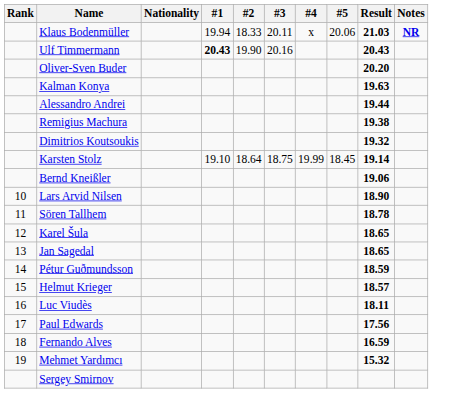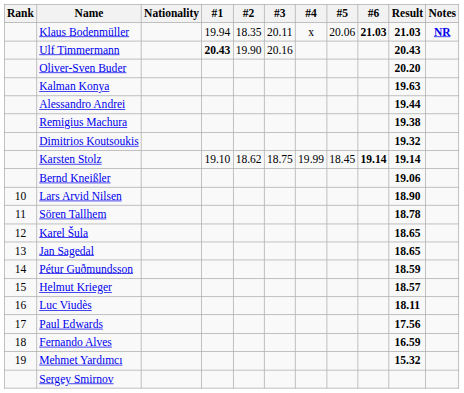 <table class="wikitable sortable" style="text-align:center">
 <tr>
 <th>Rank</th>
 <th>Name</th>
 <th>Nationality</th>
 <th>#1</th>
 <th>#2</th>
 <th>#3</th>
 <th>#4</th>
 <th>#5</th>
+<th>#6</th>
 <th>Result</th>
 <th>Notes</th>
 </tr>
 <tr>
 <td></td>
 <td align="left"><a href='#'>Klaus Bodenmüller</a></td>
 <td align=left></td>
 <td>19.94</td>
-<td>18.33</td>
+<td>18.35</td>
 <td>20.11</td>
 <td>x</td>
 <td>20.06</td>
+<td><strong>21.03</strong></td>
 <td><strong>21.03</strong></td>
 <td><strong><a href='#'>NR</a></strong></td>
 </tr>
 <tr>
 <td></td>
 <td align="left"><a href='#'>Ulf Timmermann</a></td>
 <td align=left></td>
 <td><strong>20.43</strong></td>
 <td>19.90</td>
 <td>20.16</td>
 <td></td>
 <td></td>
+<td></td>
 <td><strong>20.43</strong></td>
 <td></td>
 </tr>
 <tr>
 <td></td>
 <td align="left"><a href='#'>Oliver-Sven Buder</a></td>
 <td align=left></td>
+<td></td>
 <td></td>
 <td></td>
 <td></td>
 <td></td>
 <td></td>
 <td><strong>20.20</strong></td>
 <td></td>
 </tr>
 <tr>
 <td></td>
 <td align="left"><a href='#'>Kalman Konya</a></td>
 <td align=left></td>
 <td></td>
 <td></td>
 <td></td>
 <td></td>
 <td></td>
+<td></td>
 <td><strong>19.63</strong></td>
 <td></td>
 </tr>
 <tr>
 <td></td>
 <td align="left"><a href='#'>Alessandro Andrei</a></td>
 <td align=left></td>
+<td></td>
 <td></td>
 <td></td>
 <td></td>
 <td></td>
 <td></td>
 <td><strong>19.44</strong></td>
 <td></td>
 </tr>
 <tr>
 <td></td>
 <td align="left"><a href='#'>Remigius Machura</a></td>
 <td align=left></td>
 <td></td>
 <td></td>
 <td></td>
 <td></td>
 <td></td>
+<td></td>
 <td><strong>19.38</strong></td>
 <td></td>
 </tr>
 <tr>
 <td></td>
 <td align="left"><a href='#'>Dimitrios Koutsoukis</a></td>
 <td align=left></td>
+<td></td>
 <td></td>
 <td></td>
 <td></td>
 <td></td>
 <td></td>
 <td><strong>19.32</strong></td>
 <td></td>
 </tr>
 <tr>
 <td></td>
 <td align="left"><a href='#'>Karsten Stolz</a></td>
 <td align=left></td>
 <td>19.10</td>
-<td>18.64</td>
+<td>18.62</td>
 <td>18.75</td>
 <td>19.99</td>
 <td>18.45</td>
+<td><strong>19.14</strong></td>
 <td><strong>19.14</strong></td>
 <td></td>
 </tr>
 <tr>
 <td></td>
 <td align="left"><a href='#'>Bernd Kneißler</a></td>
 <td align=left></td>
+<td></td>
 <td></td>
 <td></td>
 <td></td>
 <td></td>
 <td></td>
 <td><strong>19.06</strong></td>
 <td></td>
 </tr>
 <tr>
 <td>10</td>
 <td align="left"><a href='#'>Lars Arvid Nilsen</a></td>
 <td align=left></td>
 <td></td>
 <td></td>
 <td></td>
 <td></td>
 <td></td>
+<td></td>
 <td><strong>18.90</strong></td>
 <td></td>
 </tr>
 <tr>
 <td>11</td>
 <td align="left"><a href='#'>Sören Tallhem</a></td>
 <td align=left></td>
+<td></td>
 <td></td>
 <td></td>
 <td></td>
 <td></td>
 <td></td>
 <td><strong>18.78</strong></td>
 <td></td>
 </tr>
 <tr>
 <td>12</td>
 <td align="left"><a href='#'>Karel Šula</a></td>
 <td align=left></td>
 <td></td>
 <td></td>
 <td></td>
 <td></td>
 <td></td>
+<td></td>
 <td><strong>18.65</strong></td>
 <td></td>
 </tr>
 <tr>
 <td>13</td>
 <td align="left"><a href='#'>Jan Sagedal</a></td>
 <td align=left></td>
+<td></td>
 <td></td>
 <td></td>
 <td></td>
 <td></td>
 <td></td>
 <td><strong>18.65</strong></td>
 <td></td>
 </tr>
 <tr>
 <td>14</td>
 <td align="left"><a href='#'>Pétur Guðmundsson</a></td>
 <td align=left></td>
 <td></td>
 <td></td>
 <td></td>
 <td></td>
 <td></td>
+<td></td>
 <td><strong>18.59</strong></td>
 <td></td>
 </tr>
 <tr>
 <td>15</td>
 <td align="left"><a href='#'>Helmut Krieger</a></td>
 <td align=left></td>
+<td></td>
 <td></td>
 <td></td>
 <td></td>
 <td></td>
 <td></td>
 <td><strong>18.57</strong></td>
 <td></td>
 </tr>
 <tr>
 <td>16</td>
 <td align="left"><a href='#'>Luc Viudès</a></td>
 <td align=left></td>
 <td></td>
 <td></td>
 <td></td>
 <td></td>
 <td></td>
+<td></td>
 <td><strong>18.11</strong></td>
 <td></td>
 </tr>
 <tr>
 <td>17</td>
 <td align="left"><a href='#'>Paul Edwards</a></td>
 <td align=left></td>
+<td></td>
 <td></td>
 <td></td>
 <td></td>
 <td></td>
 <td></td>
 <td><strong>17.56</strong></td>
 <td></td>
 </tr>
 <tr>
 <td>18</td>
 <td align="left"><a href='#'>Fernando Alves</a></td>
 <td align=left></td>
 <td></td>
 <td></td>
 <td></td>
 <td></td>
 <td></td>
+<td></td>
 <td><strong>16.59</strong></td>
 <td></td>
 </tr>
 <tr>
 <td>19</td>
 <td align="left"><a href='#'>Mehmet Yardımcı</a></td>
 <td align=left></td>
+<td></td>
 <td></td>
 <td></td>
 <td></td>
 <td></td>
 <td></td>
 <td><strong>15.32</strong></td>
 <td></td>
 </tr>
 <tr>
 <td></td>
 <td align="left"><a href='#'>Sergey Smirnov</a></td>
 <td align=left></td>
 <td></td>
 <td></td>
 <td></td>
 <td></td>
 <td></td>
+<td></td>
 <td><strong></strong></td>
 <td></td>
 </tr>
 </table>
